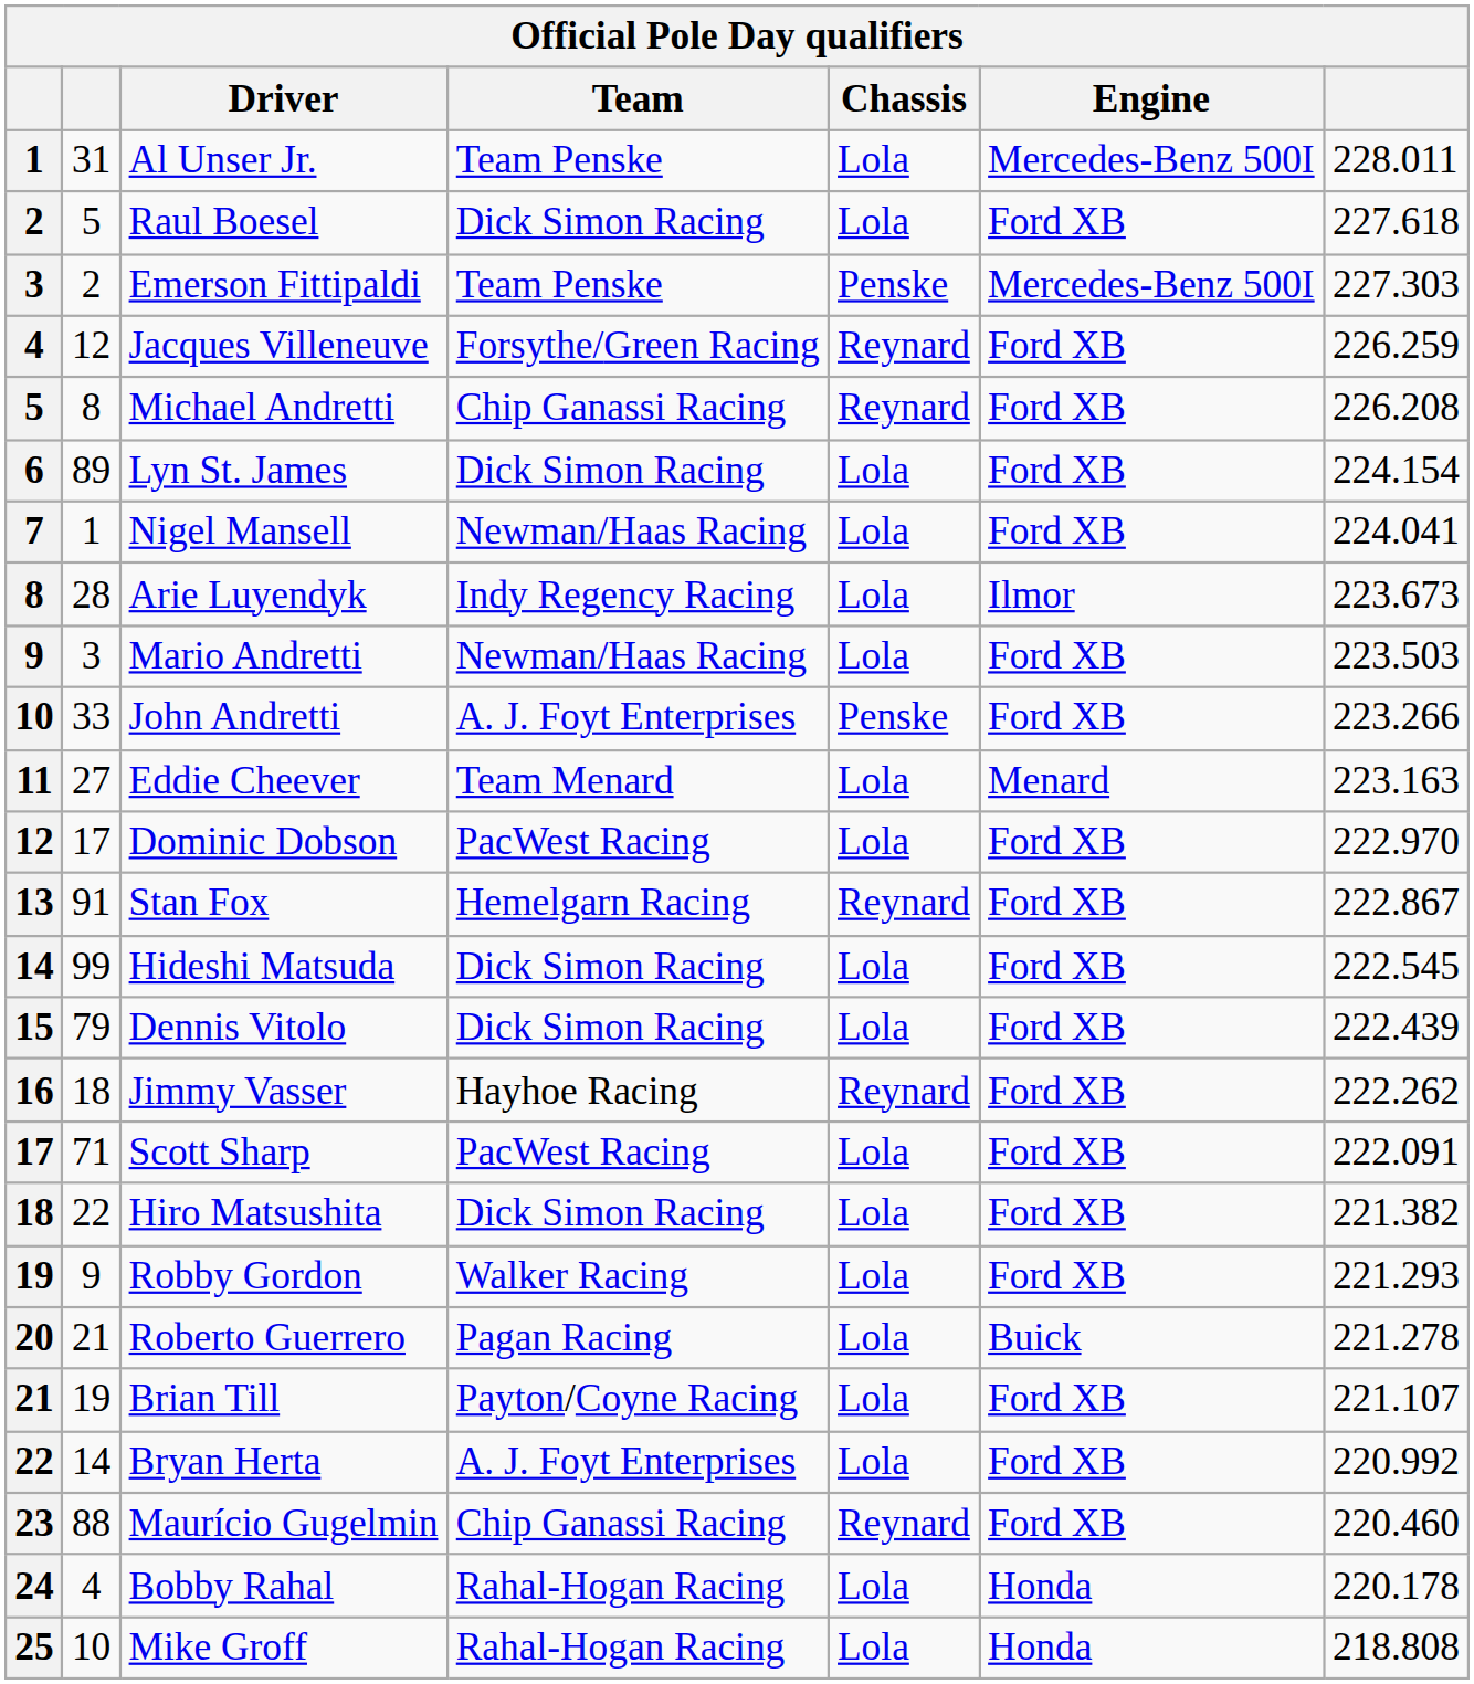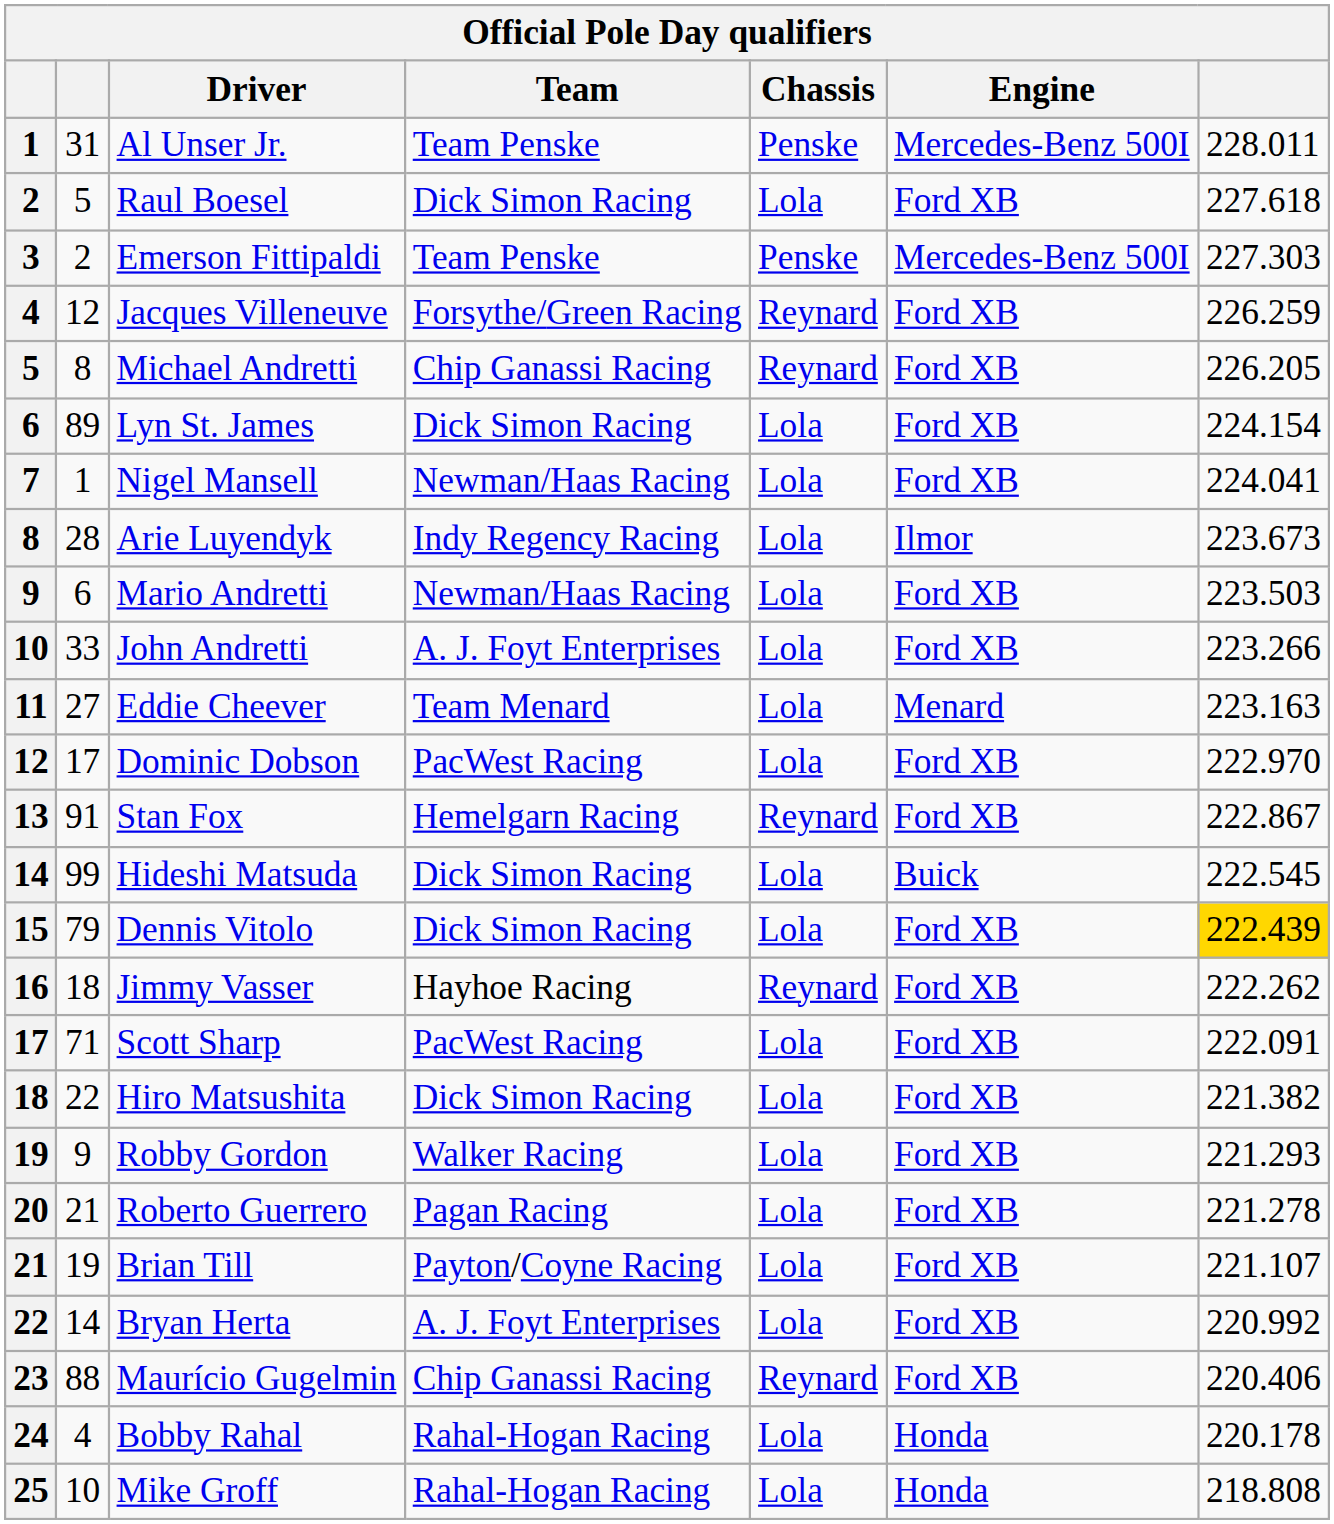 <table class="wikitable">
 <tr>
 <th colspan="7">Official Pole Day qualifiers</th>
 </tr>
 <tr>
 <th></th>
 <th></th>
 <th>Driver</th>
 <th>Team</th>
 <th>Chassis</th>
 <th>Engine</th>
 <th></th>
 </tr>
 <tr>
 <th>1</th>
 <td style="text-align:center;">31</td>
 <td> <a href='#'>Al Unser Jr.</a> <strong></strong></td>
 <td><a href='#'>Team Penske</a></td>
-<td><a href='#'>Lola</a></td>
+<td><a href='#'>Penske</a></td>
 <td><a href='#'>Mercedes-Benz 500I</a></td>
 <td>228.011</td>
 </tr>
 <tr>
 <th>2</th>
 <td style="text-align:center;">5</td>
 <td> <a href='#'>Raul Boesel</a></td>
 <td><a href='#'>Dick Simon Racing</a></td>
 <td><a href='#'>Lola</a></td>
 <td><a href='#'>Ford XB</a></td>
 <td>227.618</td>
 </tr>
 <tr>
 <th>3</th>
 <td style="text-align:center;">2</td>
 <td> <a href='#'>Emerson Fittipaldi</a> <strong></strong></td>
 <td><a href='#'>Team Penske</a></td>
 <td><a href='#'>Penske</a></td>
 <td><a href='#'>Mercedes-Benz 500I</a></td>
 <td>227.303</td>
 </tr>
 <tr>
 <th>4</th>
 <td style="text-align:center;">12</td>
 <td> <a href='#'>Jacques Villeneuve</a> <strong></strong></td>
 <td><a href='#'>Forsythe/</a><a href='#'>Green Racing</a></td>
 <td><a href='#'>Reynard</a></td>
 <td><a href='#'>Ford XB</a></td>
 <td>226.259</td>
 </tr>
 <tr>
 <th>5</th>
 <td style="text-align:center;">8</td>
 <td> <a href='#'>Michael Andretti</a></td>
 <td><a href='#'>Chip Ganassi Racing</a></td>
 <td><a href='#'>Reynard</a></td>
 <td><a href='#'>Ford XB</a></td>
-<td>226.208</td>
+<td>226.205</td>
 </tr>
 <tr>
 <th>6</th>
 <td style="text-align:center;">89</td>
 <td> <a href='#'>Lyn St. James</a></td>
 <td><a href='#'>Dick Simon Racing</a></td>
 <td><a href='#'>Lola</a></td>
 <td><a href='#'>Ford XB</a></td>
 <td>224.154</td>
 </tr>
 <tr>
 <th>7</th>
 <td style="text-align:center;">1</td>
 <td> <a href='#'>Nigel Mansell</a></td>
 <td><a href='#'>Newman/Haas Racing</a></td>
 <td><a href='#'>Lola</a></td>
 <td><a href='#'>Ford XB</a></td>
 <td>224.041</td>
 </tr>
 <tr>
 <th>8</th>
 <td style="text-align:center;">28</td>
 <td> <a href='#'>Arie Luyendyk</a> <strong></strong></td>
 <td><a href='#'>Indy Regency Racing</a></td>
 <td><a href='#'>Lola</a></td>
 <td><a href='#'>Ilmor</a></td>
 <td>223.673</td>
 </tr>
 <tr>
 <th>9</th>
-<td style="text-align:center;">3</td>
+<td style="text-align:center;">6</td>
 <td> <a href='#'>Mario Andretti</a> <strong></strong></td>
 <td><a href='#'>Newman/Haas Racing</a></td>
 <td><a href='#'>Lola</a></td>
 <td><a href='#'>Ford XB</a></td>
 <td>223.503</td>
 </tr>
 <tr>
 <th>10</th>
 <td style="text-align:center;">33</td>
 <td> <a href='#'>John Andretti</a></td>
 <td><a href='#'>A. J. Foyt Enterprises</a></td>
-<td><a href='#'>Penske</a></td>
+<td><a href='#'>Lola</a></td>
 <td><a href='#'>Ford XB</a></td>
 <td>223.266</td>
 </tr>
 <tr>
 <th>11</th>
 <td style="text-align:center;">27</td>
 <td> <a href='#'>Eddie Cheever</a></td>
 <td><a href='#'>Team Menard</a></td>
 <td><a href='#'>Lola</a></td>
 <td><a href='#'>Menard</a></td>
 <td>223.163</td>
 </tr>
 <tr>
 <th>12</th>
 <td style="text-align:center;">17</td>
 <td> <a href='#'>Dominic Dobson</a></td>
 <td><a href='#'>PacWest Racing</a></td>
 <td><a href='#'>Lola</a></td>
 <td><a href='#'>Ford XB</a></td>
 <td>222.970</td>
 </tr>
 <tr>
 <th>13</th>
 <td style="text-align:center;">91</td>
 <td> <a href='#'>Stan Fox</a></td>
 <td><a href='#'>Hemelgarn Racing</a></td>
 <td><a href='#'>Reynard</a></td>
 <td><a href='#'>Ford XB</a></td>
 <td>222.867</td>
 </tr>
 <tr>
 <th>14</th>
 <td style="text-align:center;">99</td>
 <td> <a href='#'>Hideshi Matsuda</a> <strong></strong></td>
 <td><a href='#'>Dick Simon Racing</a></td>
 <td><a href='#'>Lola</a></td>
-<td><a href='#'>Ford XB</a></td>
+<td><a href='#'>Buick</a></td>
 <td>222.545</td>
 </tr>
 <tr>
 <th>15</th>
 <td style="text-align:center;">79</td>
 <td> <a href='#'>Dennis Vitolo</a> <strong></strong></td>
 <td><a href='#'>Dick Simon Racing</a></td>
 <td><a href='#'>Lola</a></td>
 <td><a href='#'>Ford XB</a></td>
-<td>222.439</td>
+<td style="background: gold;">222.439</td>
 </tr>
 <tr>
 <th>16</th>
 <td style="text-align:center;">18</td>
 <td> <a href='#'>Jimmy Vasser</a></td>
 <td>Hayhoe Racing</td>
 <td><a href='#'>Reynard</a></td>
 <td><a href='#'>Ford XB</a></td>
 <td>222.262</td>
 </tr>
 <tr>
 <th>17</th>
 <td style="text-align:center;">71</td>
 <td> <a href='#'>Scott Sharp</a> <strong></strong></td>
 <td><a href='#'>PacWest Racing</a></td>
 <td><a href='#'>Lola</a></td>
 <td><a href='#'>Ford XB</a></td>
 <td>222.091</td>
 </tr>
 <tr>
 <th>18</th>
 <td style="text-align:center;">22</td>
 <td> <a href='#'>Hiro Matsushita</a></td>
 <td><a href='#'>Dick Simon Racing</a></td>
 <td><a href='#'>Lola</a></td>
 <td><a href='#'>Ford XB</a></td>
 <td>221.382</td>
 </tr>
 <tr>
 <th>19</th>
 <td style="text-align:center;">9</td>
 <td> <a href='#'>Robby Gordon</a></td>
 <td><a href='#'>Walker Racing</a></td>
 <td><a href='#'>Lola</a></td>
 <td><a href='#'>Ford XB</a></td>
 <td>221.293</td>
 </tr>
 <tr>
 <th>20</th>
 <td style="text-align:center;">21</td>
 <td> <a href='#'>Roberto Guerrero</a></td>
 <td><a href='#'>Pagan Racing</a></td>
 <td><a href='#'>Lola</a></td>
-<td><a href='#'>Buick</a></td>
+<td><a href='#'>Ford XB</a></td>
 <td>221.278</td>
 </tr>
 <tr>
 <th>21</th>
 <td style="text-align:center;">19</td>
 <td> <a href='#'>Brian Till</a> <strong></strong></td>
 <td><a href='#'>Payton</a>/<a href='#'>Coyne Racing</a></td>
 <td><a href='#'>Lola</a></td>
 <td><a href='#'>Ford XB</a></td>
 <td>221.107</td>
 </tr>
 <tr>
 <th>22</th>
 <td style="text-align:center;">14</td>
 <td> <a href='#'>Bryan Herta</a> <strong></strong></td>
 <td><a href='#'>A. J. Foyt Enterprises</a></td>
 <td><a href='#'>Lola</a></td>
 <td><a href='#'>Ford XB</a></td>
 <td>220.992</td>
 </tr>
 <tr>
 <th>23</th>
 <td style="text-align:center;">88</td>
 <td> <a href='#'>Maurício Gugelmin</a></td>
 <td><a href='#'>Chip Ganassi Racing</a></td>
 <td><a href='#'>Reynard</a></td>
 <td><a href='#'>Ford XB</a></td>
-<td>220.460</td>
+<td>220.406</td>
 </tr>
 <tr>
 <th>24</th>
 <td style="text-align:center;">4</td>
 <td> <a href='#'>Bobby Rahal</a> <strong></strong></td>
 <td><a href='#'>Rahal-Hogan Racing</a></td>
 <td><a href='#'>Lola</a></td>
 <td><a href='#'>Honda</a></td>
 <td>220.178</td>
 </tr>
 <tr>
 <th>25</th>
 <td style="text-align:center;">10</td>
 <td> <a href='#'>Mike Groff</a></td>
 <td><a href='#'>Rahal-Hogan Racing</a></td>
 <td><a href='#'>Lola</a></td>
 <td><a href='#'>Honda</a></td>
 <td>218.808</td>
 </tr>
 </table>
